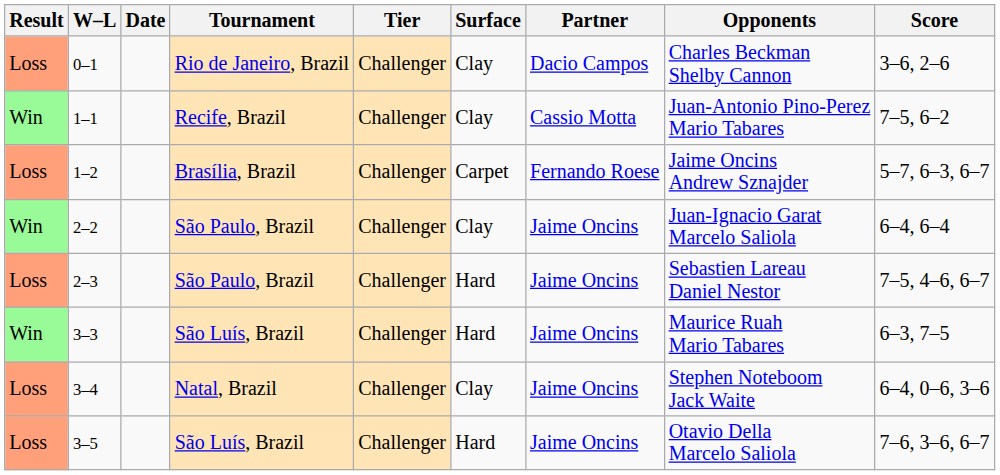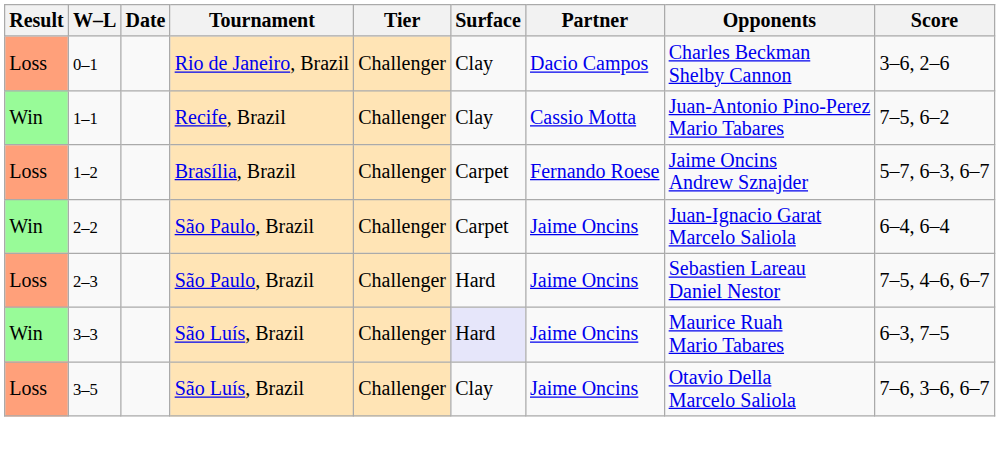 <table class="sortable wikitable">
 <tr>
 <th>Result</th>
 <th class="unsortable">W–L</th>
 <th>Date</th>
 <th>Tournament</th>
 <th>Tier</th>
 <th>Surface</th>
 <th>Partner</th>
 <th>Opponents</th>
 <th class="unsortable">Score</th>
 </tr>
 <tr>
 <td style="background:#ffa07a;">Loss</td>
 <td><small>0–1</small></td>
 <td></td>
 <td style="background:moccasin;"><a href='#'>Rio de Janeiro</a>, Brazil</td>
 <td style="background:moccasin;">Challenger</td>
 <td>Clay</td>
 <td> <a href='#'>Dacio Campos</a></td>
 <td> <a href='#'>Charles Beckman</a> <br>  <a href='#'>Shelby Cannon</a></td>
 <td>3–6, 2–6</td>
 </tr>
 <tr>
 <td style="background:#98fb98;">Win</td>
 <td><small>1–1</small></td>
 <td></td>
 <td style="background:moccasin;"><a href='#'>Recife</a>, Brazil</td>
 <td style="background:moccasin;">Challenger</td>
 <td>Clay</td>
 <td> <a href='#'>Cassio Motta</a></td>
 <td> <a href='#'>Juan-Antonio Pino-Perez</a> <br>  <a href='#'>Mario Tabares</a></td>
 <td>7–5, 6–2</td>
 </tr>
 <tr>
 <td style="background:#ffa07a;">Loss</td>
 <td><small>1–2</small></td>
 <td></td>
 <td style="background:moccasin;"><a href='#'>Brasília</a>, Brazil</td>
 <td style="background:moccasin;">Challenger</td>
 <td>Carpet</td>
 <td> <a href='#'>Fernando Roese</a></td>
 <td> <a href='#'>Jaime Oncins</a> <br>  <a href='#'>Andrew Sznajder</a></td>
 <td>5–7, 6–3, 6–7</td>
 </tr>
 <tr>
 <td style="background:#98fb98;">Win</td>
 <td><small>2–2</small></td>
 <td></td>
 <td style="background:moccasin;"><a href='#'>São Paulo</a>, Brazil</td>
 <td style="background:moccasin;">Challenger</td>
-<td>Clay</td>
+<td>Carpet</td>
 <td> <a href='#'>Jaime Oncins</a></td>
 <td> <a href='#'>Juan-Ignacio Garat</a> <br>  <a href='#'>Marcelo Saliola</a></td>
 <td>6–4, 6–4</td>
 </tr>
 <tr>
 <td style="background:#ffa07a;">Loss</td>
 <td><small>2–3</small></td>
 <td></td>
 <td style="background:moccasin;"><a href='#'>São Paulo</a>, Brazil</td>
 <td style="background:moccasin;">Challenger</td>
 <td>Hard</td>
 <td> <a href='#'>Jaime Oncins</a></td>
 <td> <a href='#'>Sebastien Lareau</a> <br>  <a href='#'>Daniel Nestor</a></td>
 <td>7–5, 4–6, 6–7</td>
 </tr>
 <tr>
 <td style="background:#98fb98;">Win</td>
 <td><small>3–3</small></td>
 <td></td>
 <td style="background:moccasin;"><a href='#'>São Luís</a>, Brazil</td>
 <td style="background:moccasin;">Challenger</td>
-<td>Hard</td>
+<td style="background: lavender;">Hard</td>
 <td> <a href='#'>Jaime Oncins</a></td>
 <td> <a href='#'>Maurice Ruah</a> <br>  <a href='#'>Mario Tabares</a></td>
 <td>6–3, 7–5</td>
-</tr>
-<tr>
-<td style="background:#ffa07a;">Loss</td>
-<td><small>3–4</small></td>
-<td></td>
-<td style="background:moccasin;"><a href='#'>Natal</a>, Brazil</td>
-<td style="background:moccasin;">Challenger</td>
-<td>Clay</td>
-<td> <a href='#'>Jaime Oncins</a></td>
-<td> <a href='#'>Stephen Noteboom</a> <br>  <a href='#'>Jack Waite</a></td>
-<td>6–4, 0–6, 3–6</td>
 </tr>
 <tr>
 <td style="background:#ffa07a;">Loss</td>
 <td><small>3–5</small></td>
 <td></td>
 <td style="background:moccasin;"><a href='#'>São Luís</a>, Brazil</td>
 <td style="background:moccasin;">Challenger</td>
-<td>Hard</td>
+<td>Clay</td>
 <td> <a href='#'>Jaime Oncins</a></td>
 <td> <a href='#'>Otavio Della</a> <br>  <a href='#'>Marcelo Saliola</a></td>
 <td>7–6, 3–6, 6–7</td>
 </tr>
 </table>
